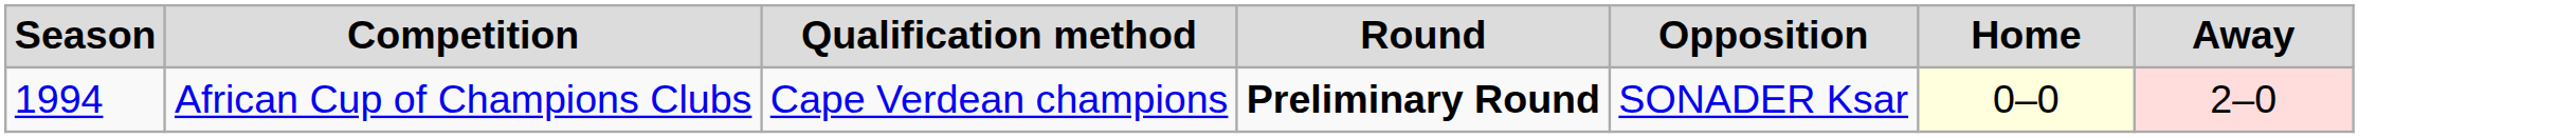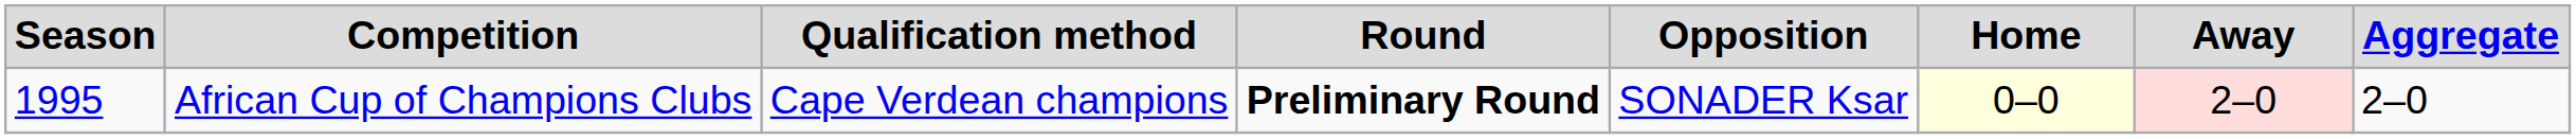 <table class="sortable plainrowheaders wikitable">
 <tr>
 <th style="background:#DCDCDC">Season</th>
 <th style="background:#DCDCDC">Competition</th>
 <th style="background:#DCDCDC">Qualification method</th>
 <th style="background:#DCDCDC">Round</th>
 <th style="background:#DCDCDC">Opposition</th>
 <th width="80" style="background:#DCDCDC">Home</th>
 <th width="80" style="background:#DCDCDC">Away</th>
+<th width="80" style="background:#DCDCDC"><a href='#'>Aggregate</a></th>
 </tr>
 <tr>
-<td><a href='#'>1994</a></td>
+<td><a href='#'>1995</a></td>
 <td><a href='#'>African Cup of Champions Clubs</a></td>
 <td><a href='#'>Cape Verdean champions</a></td>
 <td align=left><strong>Preliminary Round</strong></td>
 <td align=left> <a href='#'>SONADER Ksar</a></td>
 <td style="background:#ffd; text-align:center">0–0</td>
 <td style="background:#fdd; text-align:center">2–0</td>
+<td>2–0</td>
 </tr>
 </table>
